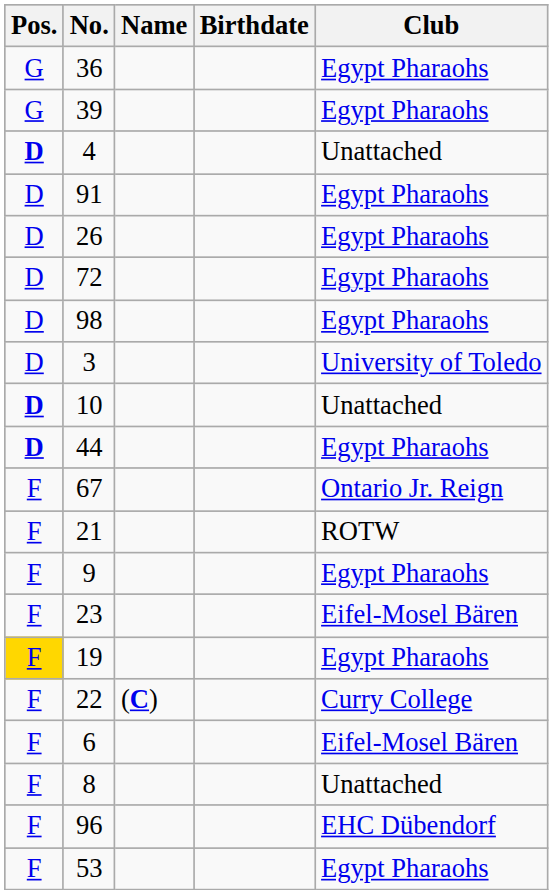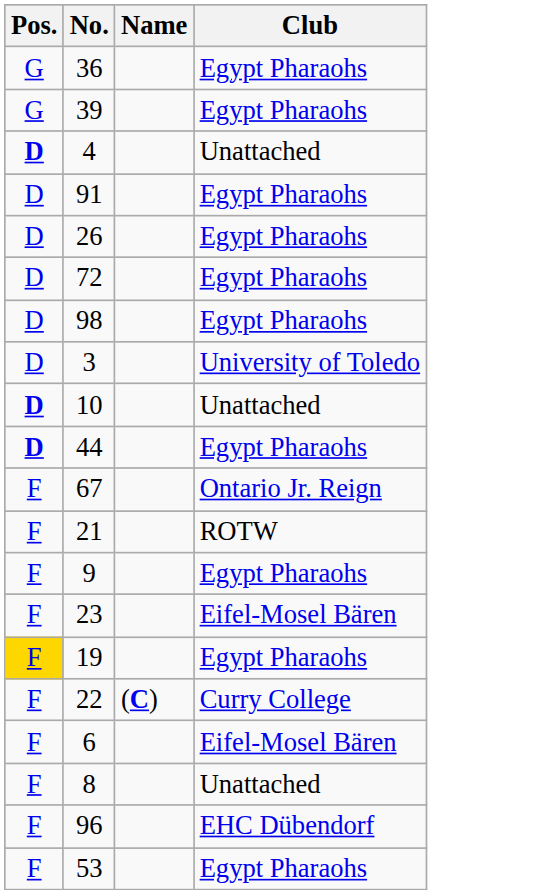 <table class="wikitable sortable">
 <tr>
 <th>Pos.</th>
 <th>No.</th>
 <th>Name</th>
-<th>Birthdate</th>
 <th>Club</th>
 </tr>
 <tr>
 <td style="text-align:center;"><a href='#'>G</a></td>
 <td style="text-align:center;">36</td>
-<td></td>
 <td></td>
 <td> <a href='#'>Egypt Pharaohs</a></td>
 </tr>
 <tr>
 <td style="text-align:center;"><a href='#'>G</a></td>
 <td style="text-align:center;">39</td>
 <td></td>
-<td></td>
 <td> <a href='#'>Egypt Pharaohs</a></td>
 </tr>
 <tr>
 <td style="text-align:center;"><strong><a href='#'>D</a></strong></td>
 <td style="text-align:center;">4</td>
-<td></td>
 <td></td>
 <td>Unattached</td>
 </tr>
 <tr>
 <td style="text-align:center;"><a href='#'>D</a></td>
 <td style="text-align:center;">91</td>
 <td></td>
-<td></td>
 <td> <a href='#'>Egypt Pharaohs</a></td>
 </tr>
 <tr>
 <td style="text-align:center;"><a href='#'>D</a></td>
 <td style="text-align:center;">26</td>
-<td></td>
 <td></td>
 <td> <a href='#'>Egypt Pharaohs</a></td>
 </tr>
 <tr>
 <td style="text-align:center;"><a href='#'>D</a></td>
 <td style="text-align:center;">72</td>
 <td></td>
-<td></td>
 <td> <a href='#'>Egypt Pharaohs</a></td>
 </tr>
 <tr>
 <td style="text-align:center;"><a href='#'>D</a></td>
 <td style="text-align:center;">98</td>
-<td></td>
 <td></td>
 <td> <a href='#'>Egypt Pharaohs</a></td>
 </tr>
 <tr>
 <td style="text-align:center;"><a href='#'>D</a></td>
 <td style="text-align:center;">3</td>
 <td></td>
-<td></td>
 <td> <a href='#'>University of Toledo</a></td>
 </tr>
 <tr>
 <td style="text-align:center;"><strong><a href='#'>D</a></strong></td>
 <td style="text-align:center;">10</td>
-<td></td>
 <td></td>
 <td>Unattached</td>
 </tr>
 <tr>
 <td style="text-align:center;"><strong><a href='#'>D</a></strong></td>
 <td style="text-align:center;">44</td>
 <td></td>
-<td></td>
 <td> <a href='#'>Egypt Pharaohs</a></td>
 </tr>
 <tr>
 <td style="text-align:center;"><a href='#'>F</a></td>
 <td style="text-align:center;">67</td>
-<td></td>
 <td></td>
 <td> <a href='#'>Ontario Jr. Reign</a></td>
 </tr>
 <tr>
 <td style="text-align:center;"><a href='#'>F</a></td>
 <td style="text-align:center;">21</td>
 <td></td>
-<td></td>
 <td> ROTW</td>
 </tr>
 <tr>
 <td style="text-align:center;"><a href='#'>F</a></td>
 <td style="text-align:center;">9</td>
-<td></td>
 <td></td>
 <td> <a href='#'>Egypt Pharaohs</a></td>
 </tr>
 <tr>
 <td style="text-align:center;"><a href='#'>F</a></td>
 <td style="text-align:center;">23</td>
 <td></td>
-<td></td>
 <td> <a href='#'>Eifel-Mosel Bären</a></td>
 </tr>
 <tr>
 <td style="background: gold; text-align:center;"><a href='#'>F</a></td>
 <td style="text-align:center;">19</td>
-<td></td>
 <td></td>
 <td> <a href='#'>Egypt Pharaohs</a></td>
 </tr>
 <tr>
 <td style="text-align:center;"><a href='#'>F</a></td>
 <td style="text-align:center;">22</td>
 <td> (<a href='#'><strong>C</strong></a>)</td>
-<td></td>
 <td> <a href='#'>Curry College</a></td>
 </tr>
 <tr>
 <td style="text-align:center;"><a href='#'>F</a></td>
 <td style="text-align:center;">6</td>
-<td></td>
 <td></td>
 <td> <a href='#'>Eifel-Mosel Bären</a></td>
 </tr>
 <tr>
 <td style="text-align:center;"><a href='#'>F</a></td>
 <td style="text-align:center;">8</td>
 <td></td>
-<td></td>
 <td>Unattached</td>
 </tr>
 <tr>
 <td style="text-align:center;"><a href='#'>F</a></td>
 <td style="text-align:center;">96</td>
-<td></td>
 <td></td>
 <td> <a href='#'>EHC Dübendorf</a></td>
 </tr>
 <tr>
 <td style="text-align:center;"><a href='#'>F</a></td>
 <td style="text-align:center;">53</td>
 <td></td>
-<td></td>
 <td> <a href='#'>Egypt Pharaohs</a></td>
 </tr>
 </table>
